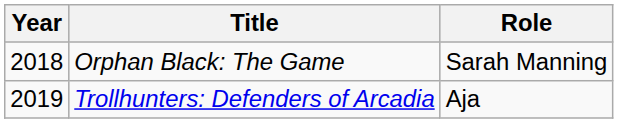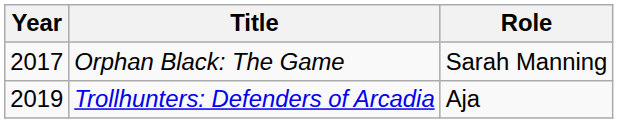 <table class="wikitable sortable">
 <tr>
 <th scope="col">Year</th>
 <th scope="col">Title</th>
 <th scope="col" class="unsortable">Role</th>
 </tr>
 <tr>
-<td>2018</td>
+<td>2017</td>
 <td><em>Orphan Black: The Game</em></td>
 <td>Sarah Manning</td>
 </tr>
 <tr>
 <td>2019</td>
 <td><em><a href='#'>Trollhunters: Defenders of Arcadia</a></em></td>
 <td>Aja</td>
 </tr>
 </table>
